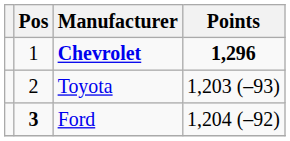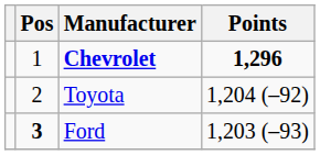 <table class="wikitable" style="font-size: 95%">
 <tr>
 <th></th>
 <th>Pos</th>
 <th>Manufacturer</th>
 <th>Points</th>
 </tr>
 <tr>
 <td align="left"></td>
 <td style="text-align:center;">1</td>
 <td><strong><a href='#'>Chevrolet</a></strong></td>
 <td style="text-align:center;"><strong>1,296</strong></td>
 </tr>
 <tr>
 <td align="left"></td>
 <td style="text-align:center;">2</td>
 <td><a href='#'>Toyota</a></td>
-<td style="text-align:center;">1,203 (–93)</td>
+<td style="text-align:center;">1,204 (–92)</td>
 </tr>
 <tr>
 <td align="left"></td>
 <td style="text-align:center;"><strong>3</strong></td>
 <td><a href='#'>Ford</a></td>
-<td style="text-align:center;">1,204 (–92)</td>
+<td style="text-align:center;">1,203 (–93)</td>
 </tr>
 <tr class="sortbottom">
 </tr>
 </table>
